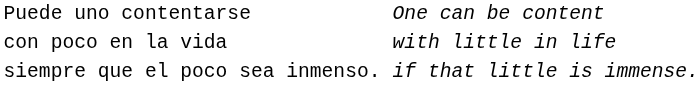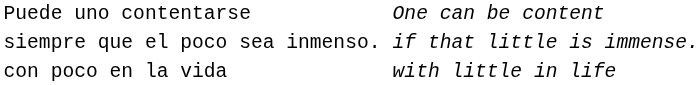 <table>
 <tr>
 <td>Puede uno contentarse</td>
 <td></td>
 <td><em>One can be content</em></td>
 </tr>
 <tr>
+<td>siempre que el poco sea inmenso.</td>
+<td></td>
+<td><em>if that little is immense.</em></td>
+</tr>
+<tr>
 <td>con poco en la vida</td>
 <td></td>
 <td><em>with little in life</em></td>
 </tr>
-<tr>
-<td>siempre que el poco sea inmenso.</td>
-<td></td>
-<td><em>if that little is immense.</em></td>
-</tr>
 </table>
